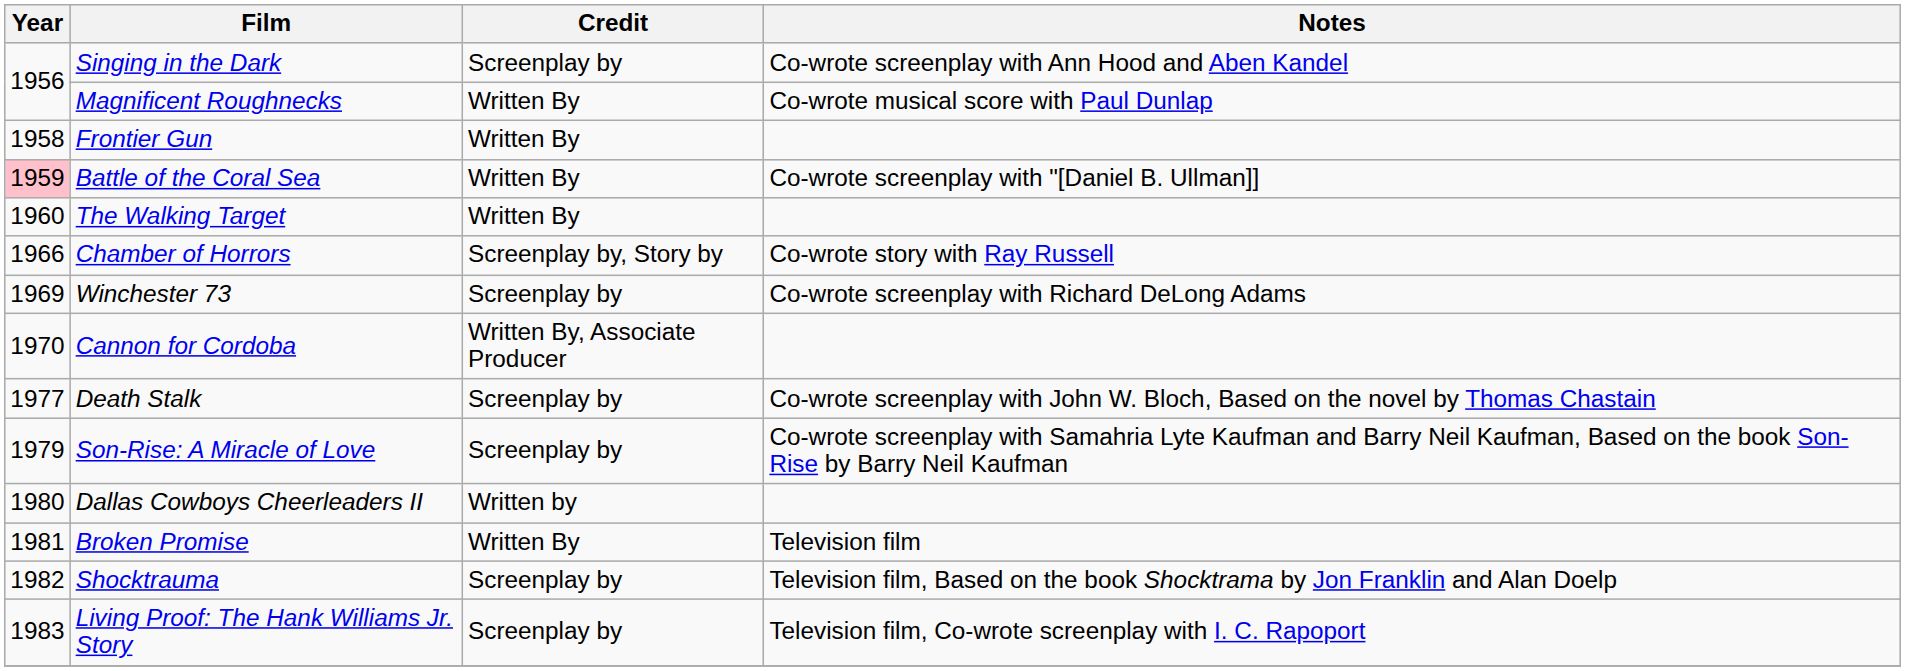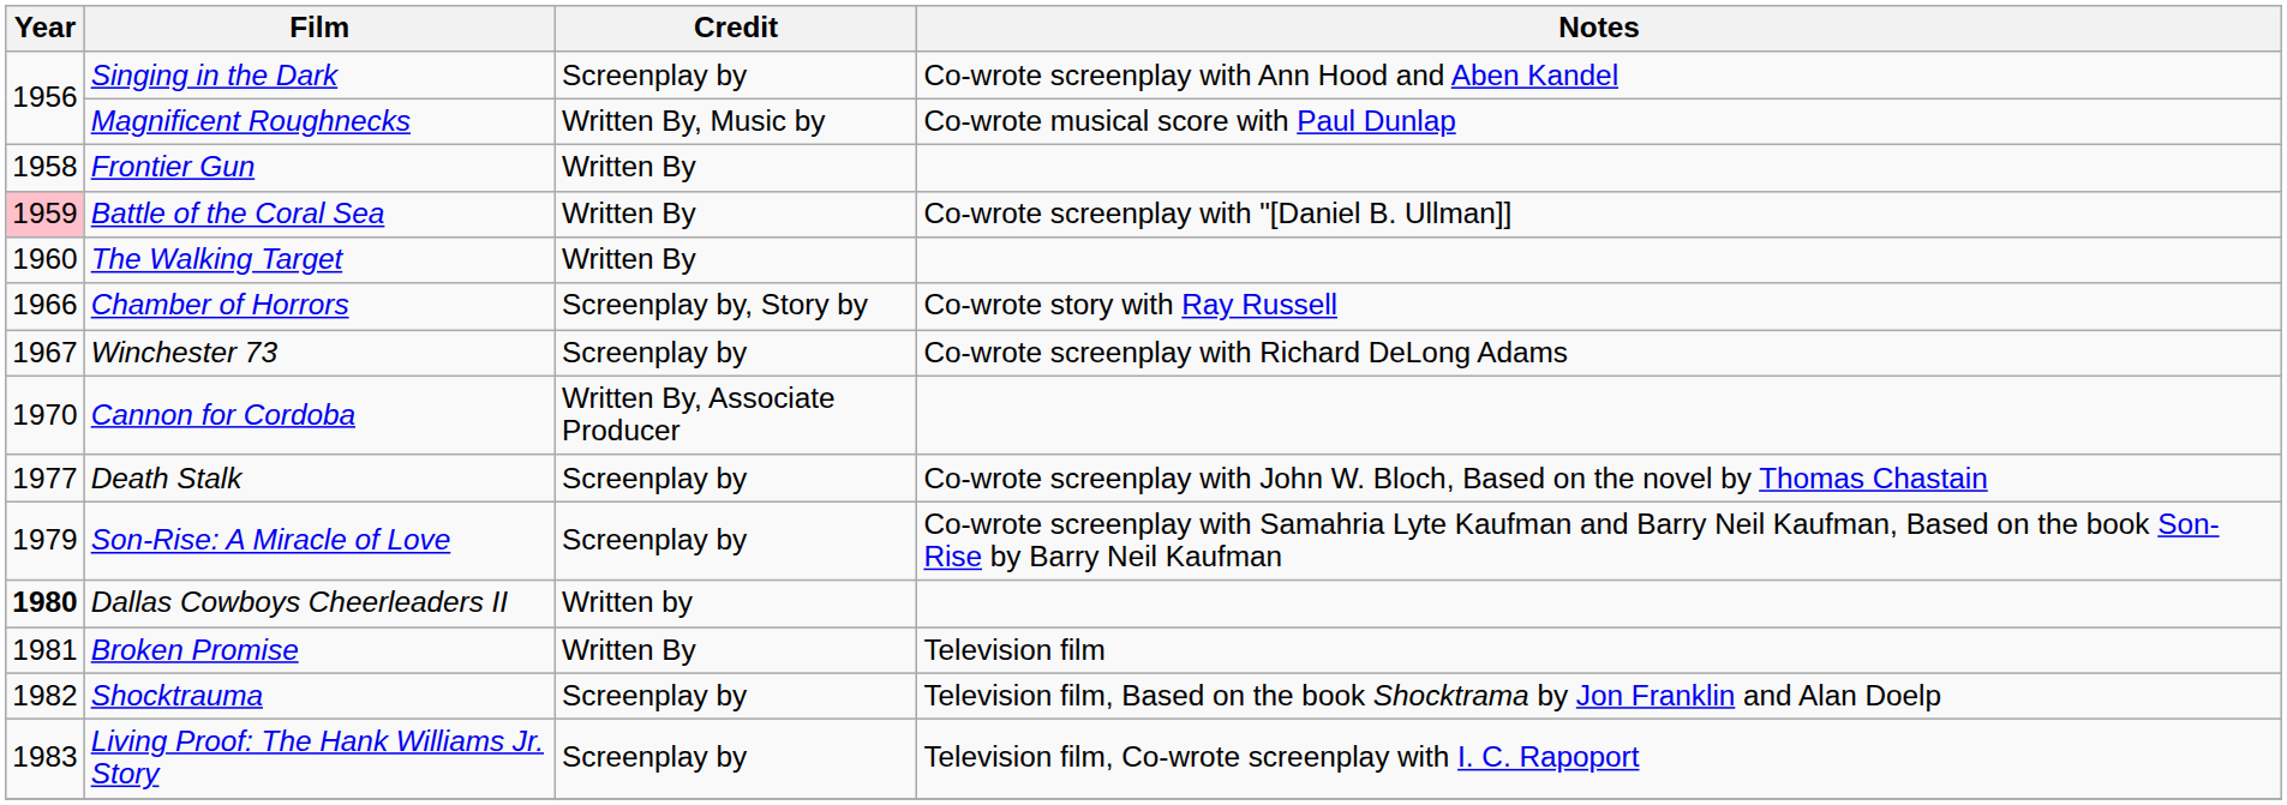 <table class="wikitable">
 <tr>
 <th>Year</th>
 <th>Film</th>
 <th>Credit</th>
 <th>Notes</th>
 </tr>
 <tr>
 <td rowspan="2">1956</td>
 <td><em><a href='#'>Singing in the Dark</a></em></td>
 <td>Screenplay by</td>
 <td>Co-wrote screenplay with Ann Hood and <a href='#'>Aben Kandel</a></td>
 </tr>
 <tr>
 <td><em><a href='#'>Magnificent Roughnecks</a></em></td>
-<td>Written By</td>
+<td>Written By, Music by</td>
 <td>Co-wrote musical score with <a href='#'>Paul Dunlap</a></td>
 </tr>
 <tr>
 <td>1958</td>
 <td><em><a href='#'>Frontier Gun</a></em></td>
 <td>Written By</td>
 <td></td>
 </tr>
 <tr>
 <td style="background: pink;">1959</td>
 <td><em><a href='#'>Battle of the Coral Sea</a></em></td>
 <td>Written By</td>
 <td>Co-wrote screenplay with "[Daniel B. Ullman]]</td>
 </tr>
 <tr>
 <td>1960</td>
 <td><em><a href='#'>The Walking Target</a></em></td>
 <td>Written By</td>
 <td></td>
 </tr>
 <tr>
 <td>1966</td>
 <td><em><a href='#'>Chamber of Horrors</a></em></td>
 <td>Screenplay by, Story by</td>
 <td>Co-wrote story with <a href='#'>Ray Russell</a></td>
 </tr>
 <tr>
-<td>1969</td>
+<td>1967</td>
 <td><em>Winchester 73</em></td>
 <td>Screenplay by</td>
 <td>Co-wrote screenplay with Richard DeLong Adams</td>
 </tr>
 <tr>
 <td>1970</td>
 <td><em><a href='#'>Cannon for Cordoba</a></em></td>
 <td>Written By, Associate Producer</td>
 <td></td>
 </tr>
 <tr>
 <td>1977</td>
 <td><em>Death Stalk</em></td>
 <td>Screenplay by</td>
 <td>Co-wrote screenplay with John W. Bloch, Based on the novel by <a href='#'>Thomas Chastain</a></td>
 </tr>
 <tr>
 <td>1979</td>
 <td><em><a href='#'>Son-Rise: A Miracle of Love</a></em></td>
 <td>Screenplay by</td>
 <td>Co-wrote screenplay with Samahria Lyte Kaufman and Barry Neil Kaufman, Based on the book <a href='#'>Son-Rise</a> by Barry Neil Kaufman</td>
 </tr>
 <tr>
-<td>1980</td>
+<td><strong>1980</strong></td>
 <td><em>Dallas Cowboys Cheerleaders II</em></td>
 <td>Written by</td>
 <td></td>
 </tr>
 <tr>
 <td>1981</td>
 <td><em><a href='#'>Broken Promise</a></em></td>
 <td>Written By</td>
 <td>Television film</td>
 </tr>
 <tr>
 <td>1982</td>
 <td><em><a href='#'>Shocktrauma</a></em></td>
 <td>Screenplay by</td>
 <td>Television film, Based on the book <em>Shocktrama</em> by <a href='#'>Jon Franklin</a> and Alan Doelp</td>
 </tr>
 <tr>
 <td>1983</td>
 <td><em><a href='#'>Living Proof: The Hank Williams Jr. Story</a></em></td>
 <td>Screenplay by</td>
 <td>Television film, Co-wrote screenplay with <a href='#'>I. C. Rapoport</a></td>
 </tr>
 <tr>
 </tr>
 </table>
